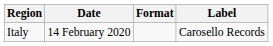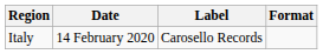 <table class="wikitable">
 <tr>
 <th>Region</th>
 <th>Date</th>
+<th>Label</th>
 <th>Format</th>
-<th>Label</th>
 </tr>
 <tr>
 <td>Italy</td>
 <td>14 February 2020</td>
+<td>Carosello Records</td>
 <td></td>
-<td>Carosello Records</td>
 </tr>
 </table>
